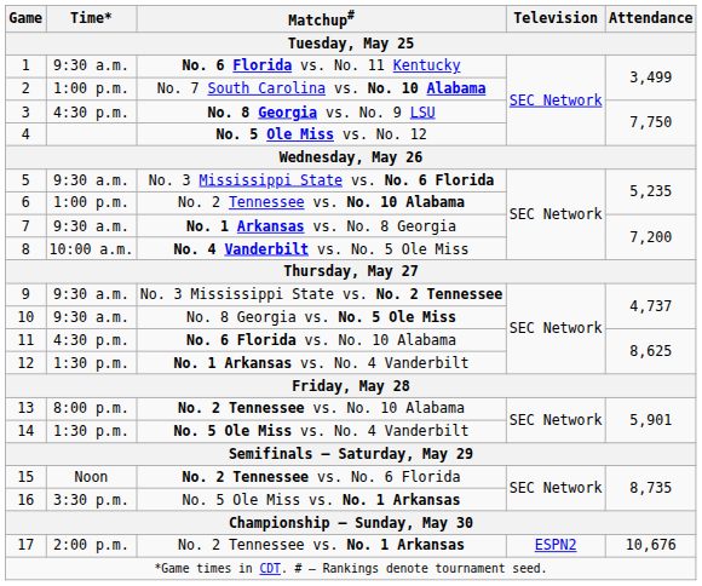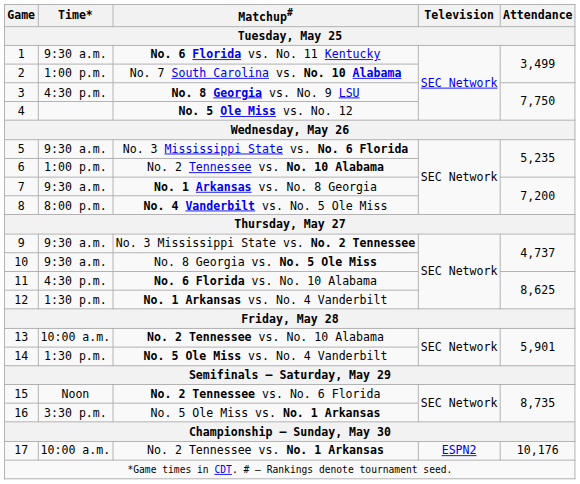 <table class="wikitable" style="text-align:center;">
 <tr>
 <th>Game</th>
 <th>Time*</th>
 <th>Matchup<sup>#</sup></th>
 <th>Television</th>
 <th>Attendance</th>
 </tr>
 <tr>
 <th colspan=7>Tuesday, May 25</th>
 </tr>
 <tr>
 <td>1</td>
 <td>9:30 a.m.</td>
 <td><strong>No. 6 <a href='#'>Florida</a></strong> vs. No. 11 <a href='#'>Kentucky</a></td>
 <td rowspan=4><a href='#'>SEC Network</a></td>
 <td rowspan=2>3,499</td>
 </tr>
 <tr>
 <td>2</td>
 <td>1:00 p.m.</td>
 <td>No. 7 <a href='#'>South Carolina</a> vs. <strong>No. 10 <a href='#'>Alabama</a></strong></td>
 </tr>
 <tr>
 <td>3</td>
 <td>4:30 p.m.</td>
 <td><strong>No. 8 <a href='#'>Georgia</a></strong> vs. No. 9 <a href='#'>LSU</a></td>
 <td rowspan=2>7,750</td>
 </tr>
 <tr>
 <td>4</td>
 <td></td>
 <td><strong>No. 5 <a href='#'>Ole Miss</a></strong> vs. No. 12 </td>
 </tr>
 <tr>
 <th colspan=7>Wednesday, May 26</th>
 </tr>
 <tr>
 <td>5</td>
 <td>9:30 a.m.</td>
 <td>No. 3 <a href='#'>Mississippi State</a> vs. <strong>No. 6 Florida</strong></td>
 <td rowspan=4>SEC Network</td>
 <td rowspan=2>5,235</td>
 </tr>
 <tr>
 <td>6</td>
 <td>1:00 p.m.</td>
 <td>No. 2 <a href='#'>Tennessee</a> vs. <strong>No. 10 Alabama</strong></td>
 </tr>
 <tr>
 <td>7</td>
 <td>9:30 a.m.</td>
 <td><strong>No. 1 <a href='#'>Arkansas</a></strong> vs. No. 8 Georgia</td>
 <td rowspan=2>7,200</td>
 </tr>
 <tr>
 <td>8</td>
-<td>10:00 a.m.</td>
+<td>8:00 p.m.</td>
 <td><strong>No. 4 <a href='#'>Vanderbilt</a></strong> vs. No. 5 Ole Miss</td>
 </tr>
 <tr>
 <th colspan=7>Thursday, May 27</th>
 </tr>
 <tr>
 <td>9</td>
 <td>9:30 a.m.</td>
 <td>No. 3 Mississippi State vs. <strong>No. 2 Tennessee</strong></td>
 <td rowspan=4>SEC Network</td>
 <td rowspan=2>4,737</td>
 </tr>
 <tr>
 <td>10</td>
 <td>9:30 a.m.</td>
 <td>No. 8 Georgia vs. <strong>No. 5 Ole Miss</strong></td>
 </tr>
 <tr>
 <td>11</td>
 <td>4:30 p.m.</td>
 <td><strong>No. 6 Florida</strong>  vs. No. 10 Alabama</td>
 <td rowspan=2>8,625</td>
 </tr>
 <tr>
 <td>12</td>
 <td>1:30 p.m.</td>
 <td><strong>No. 1 Arkansas</strong> vs. No. 4 Vanderbilt</td>
 </tr>
 <tr>
 <th colspan=7>Friday, May 28</th>
 </tr>
 <tr>
 <td>13</td>
-<td>8:00 p.m.</td>
+<td>10:00 a.m.</td>
 <td><strong>No. 2 Tennessee</strong> vs. No. 10 Alabama</td>
 <td rowspan=2>SEC Network</td>
 <td rowspan=2>5,901</td>
 </tr>
 <tr>
 <td>14</td>
 <td>1:30 p.m.</td>
 <td><strong>No. 5 Ole Miss</strong> vs. No. 4 Vanderbilt</td>
 </tr>
 <tr>
 <th colspan=7>Semifinals – Saturday, May 29</th>
 </tr>
 <tr>
 <td>15</td>
 <td>Noon</td>
 <td><strong>No. 2 Tennessee</strong> vs. No. 6 Florida</td>
 <td rowspan=2>SEC Network</td>
 <td rowspan=2>8,735</td>
 </tr>
 <tr>
 <td>16</td>
 <td>3:30 p.m.</td>
 <td>No. 5 Ole Miss vs. <strong>No. 1 Arkansas</strong></td>
 </tr>
 <tr>
 <th colspan=7>Championship – Sunday, May 30</th>
 </tr>
 <tr>
 <td>17</td>
-<td>2:00 p.m.</td>
+<td>10:00 a.m.</td>
 <td>No. 2 Tennessee vs. <strong>No. 1 Arkansas</strong></td>
 <td><a href='#'>ESPN2</a></td>
-<td>10,676</td>
+<td>10,176</td>
 </tr>
 <tr>
 <td colspan=7><small>*Game times in <a href='#'>CDT</a>. # – Rankings denote tournament seed.</small></td>
 </tr>
 </table>
